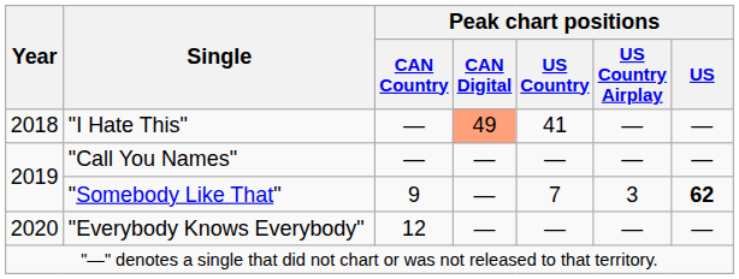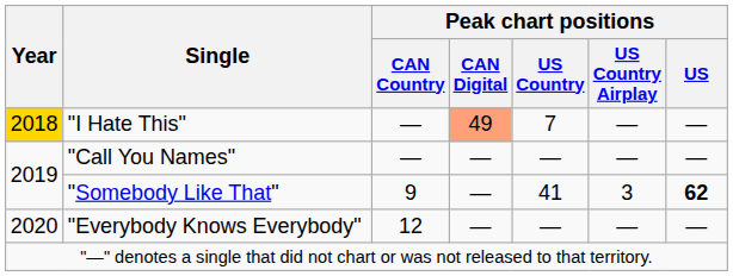 <table class="wikitable" style="text-align:center;">
 <tr>
 <th rowspan="2" style="width:2em;">Year</th>
 <th rowspan="2" style="width:14em;">Single</th>
 <th colspan="5">Peak chart positions</th>
 </tr>
 <tr style="font-size:smaller;">
 <th style="width:3em;"><a href='#'>CAN Country</a><br></th>
 <th style="width:3em;"><a href='#'>CAN<br>Digital</a><br></th>
 <th style="width:3em;"><a href='#'>US<br>Country</a><br></th>
 <th style="width:3em;"><a href='#'>US<br>Country<br>Airplay</a><br></th>
 <th style="width:3em;"><a href='#'>US</a><br></th>
 </tr>
 <tr>
-<td>2018</td>
+<td style="background: gold;">2018</td>
 <td align="left">"I Hate This"</td>
 <td>—</td>
 <td style="background: lightsalmon;">49</td>
-<td>41</td>
+<td>7</td>
 <td>—</td>
 <td>—</td>
 </tr>
 <tr>
 <td rowspan="2">2019</td>
 <td align="left">"Call You Names"</td>
 <td>—</td>
 <td>—</td>
 <td>—</td>
 <td>—</td>
 <td>—</td>
 </tr>
 <tr>
 <td align="left">"<a href='#'>Somebody Like That</a>"</td>
 <td>9</td>
 <td>—</td>
-<td>7</td>
+<td>41</td>
 <td>3</td>
 <td><strong>62</strong></td>
 </tr>
 <tr>
 <td>2020</td>
 <td align="left">"Everybody Knows Everybody"</td>
 <td>12</td>
 <td>—</td>
 <td>—</td>
 <td>—</td>
 <td>—</td>
 </tr>
 <tr>
 <td colspan="9" style="font-size:small;">"—" denotes a single that did not chart or was not released to that territory.</td>
 </tr>
 </table>
